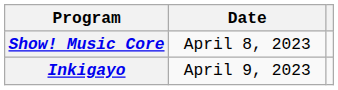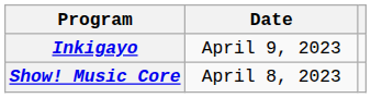 <table class="wikitable plainrowheaders sortable" style="text-align:center;">
 <tr>
 <th scope="col">Program</th>
 <th width="120" scope="col">Date</th>
 <th scope="col" class="unsortable"></th>
 </tr>
 <tr>
+<th scope="row"><em><a href='#'>Inkigayo</a></em></th>
+<td>April 9, 2023</td>
+<td style="text-align:center"></td>
+</tr>
+<tr>
 <th scope="row"><em><a href='#'>Show! Music Core</a></em></th>
 <td>April 8, 2023</td>
 <td style="text-align:center"></td>
 </tr>
-<tr>
-<th scope="row"><em><a href='#'>Inkigayo</a></em></th>
-<td>April 9, 2023</td>
-<td style="text-align:center"></td>
-</tr>
 </table>
